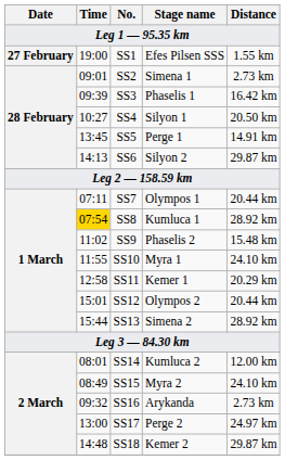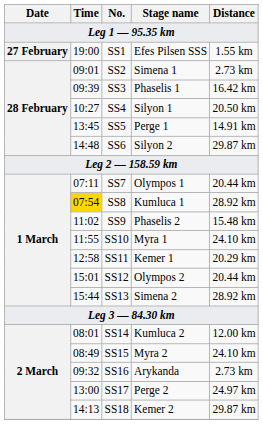 <table class="wikitable" style="font-size: 85%;">
 <tr>
 <th>Date</th>
 <th>Time</th>
 <th>No.</th>
 <th>Stage name</th>
 <th>Distance</th>
 </tr>
 <tr>
 <td style="background-color:#EAECF0; text-align:center" colspan="5"><strong><em>Leg 1 — 95.35 km</em></strong></td>
 </tr>
 <tr>
 <th rowspan="1">27 February</th>
 <td align="center">19:00</td>
 <td align="center">SS1</td>
 <td>Efes Pilsen SSS</td>
 <td align="center">1.55 km</td>
 </tr>
 <tr>
 <th rowspan="5">28 February</th>
 <td align="center">09:01</td>
 <td align="center">SS2</td>
 <td>Simena 1</td>
 <td align="center">2.73 km</td>
 </tr>
 <tr>
 <td align="center">09:39</td>
 <td align="center">SS3</td>
 <td>Phaselis 1</td>
 <td align="center">16.42 km</td>
 </tr>
 <tr>
 <td align="center">10:27</td>
 <td align="center">SS4</td>
 <td>Silyon 1</td>
 <td align="center">20.50 km</td>
 </tr>
 <tr>
 <td align="center">13:45</td>
 <td align="center">SS5</td>
 <td>Perge 1</td>
 <td align="center">14.91 km</td>
 </tr>
 <tr>
-<td align="center">14:13</td>
+<td align="center">14:48</td>
 <td align="center">SS6</td>
 <td>Silyon 2</td>
 <td align="center">29.87 km</td>
 </tr>
 <tr>
 <td style="background-color:#EAECF0; text-align:center" colspan="5"><strong><em>Leg 2 — 158.59 km</em></strong></td>
 </tr>
 <tr>
 <th rowspan="7">1 March</th>
 <td align="center">07:11</td>
 <td align="center">SS7</td>
 <td>Olympos 1</td>
 <td align="center">20.44 km</td>
 </tr>
 <tr>
 <td align="center" style="background: gold;">07:54</td>
 <td align="center">SS8</td>
 <td>Kumluca 1</td>
 <td align="center">28.92 km</td>
 </tr>
 <tr>
 <td align="center">11:02</td>
 <td align="center">SS9</td>
 <td>Phaselis 2</td>
 <td align="center">15.48 km</td>
 </tr>
 <tr>
 <td align="center">11:55</td>
 <td align="center">SS10</td>
 <td>Myra 1</td>
 <td align="center">24.10 km</td>
 </tr>
 <tr>
 <td align="center">12:58</td>
 <td align="center">SS11</td>
 <td>Kemer 1</td>
 <td align="center">20.29 km</td>
 </tr>
 <tr>
 <td align="center">15:01</td>
 <td align="center">SS12</td>
 <td>Olympos 2</td>
 <td align="center">20.44 km</td>
 </tr>
 <tr>
 <td align="center">15:44</td>
 <td align="center">SS13</td>
 <td>Simena 2</td>
 <td align="center">28.92 km</td>
 </tr>
 <tr>
 <td style="background-color:#EAECF0; text-align:center" colspan="5"><strong><em>Leg 3 — 84.30 km</em></strong></td>
 </tr>
 <tr>
 <th rowspan="5">2 March</th>
 <td align="center">08:01</td>
 <td align="center">SS14</td>
 <td>Kumluca 2</td>
 <td align="center">12.00 km</td>
 </tr>
 <tr>
 <td align="center">08:49</td>
 <td align="center">SS15</td>
 <td>Myra 2</td>
 <td align="center">24.10 km</td>
 </tr>
 <tr>
 <td align="center">09:32</td>
 <td align="center">SS16</td>
 <td>Arykanda</td>
 <td align="center">2.73 km</td>
 </tr>
 <tr>
 <td align="center">13:00</td>
 <td align="center">SS17</td>
 <td>Perge 2</td>
 <td align="center">24.97 km</td>
 </tr>
 <tr>
-<td align="center">14:48</td>
+<td align="center">14:13</td>
 <td align="center">SS18</td>
 <td>Kemer 2</td>
 <td align="center">29.87 km</td>
 </tr>
 <tr>
 </tr>
 </table>
